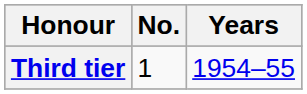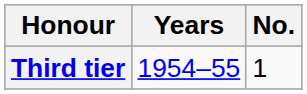 <table class="wikitable plainrowheaders">
 <tr>
 <th scope=col>Honour</th>
+<th scope=col>Years</th>
 <th scope=col>No.</th>
-<th scope=col>Years</th>
 </tr>
 <tr>
 <th scope=row><a href='#'>Third tier</a></th>
+<td><a href='#'>1954–55</a></td>
 <td>1</td>
-<td><a href='#'>1954–55</a></td>
 </tr>
 </table>
